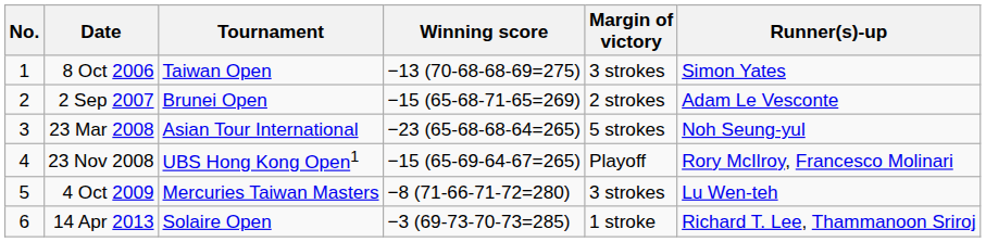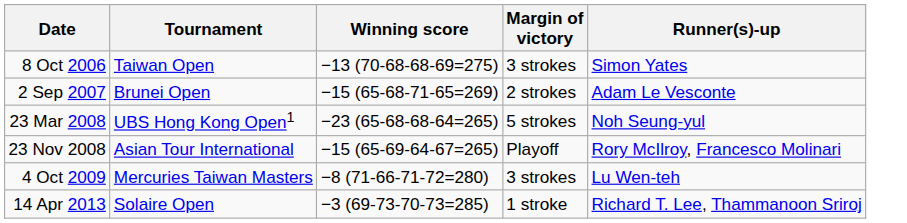 <table class="wikitable" style="font-size:95%;">
 <tr>
-<th>No.</th>
 <th>Date</th>
 <th>Tournament</th>
 <th>Winning score</th>
 <th>Margin of<br>victory</th>
 <th>Runner(s)-up</th>
 </tr>
 <tr>
-<td align=center>1</td>
 <td align=right>8 Oct <a href='#'>2006</a></td>
 <td><a href='#'>Taiwan Open</a></td>
 <td>−13 (70-68-68-69=275)</td>
 <td>3 strokes</td>
 <td> <a href='#'>Simon Yates</a></td>
 </tr>
 <tr>
-<td align=center>2</td>
 <td align=right>2 Sep <a href='#'>2007</a></td>
 <td><a href='#'>Brunei Open</a></td>
 <td>−15 (65-68-71-65=269)</td>
 <td>2 strokes</td>
 <td> <a href='#'>Adam Le Vesconte</a></td>
 </tr>
 <tr>
-<td align=center>3</td>
 <td align=right>23 Mar <a href='#'>2008</a></td>
-<td><a href='#'>Asian Tour International</a></td>
+<td><a href='#'>UBS Hong Kong Open</a><sup>1</sup></td>
 <td>−23 (65-68-68-64=265)</td>
 <td>5 strokes</td>
 <td> <a href='#'>Noh Seung-yul</a></td>
 </tr>
 <tr>
-<td align=center>4</td>
 <td align=right>23 Nov 2008</td>
-<td><a href='#'>UBS Hong Kong Open</a><sup>1</sup></td>
+<td><a href='#'>Asian Tour International</a></td>
 <td>−15 (65-69-64-67=265)</td>
 <td>Playoff</td>
 <td> <a href='#'>Rory McIlroy</a>,  <a href='#'>Francesco Molinari</a></td>
 </tr>
 <tr>
-<td align=center>5</td>
 <td align=right>4 Oct <a href='#'>2009</a></td>
 <td><a href='#'>Mercuries Taiwan Masters</a></td>
 <td>−8 (71-66-71-72=280)</td>
 <td>3 strokes</td>
 <td> <a href='#'>Lu Wen-teh</a></td>
 </tr>
 <tr>
-<td align=center>6</td>
 <td align=right>14 Apr <a href='#'>2013</a></td>
 <td><a href='#'>Solaire Open</a></td>
 <td>−3 (69-73-70-73=285)</td>
 <td>1 stroke</td>
 <td> <a href='#'>Richard T. Lee</a>,  <a href='#'>Thammanoon Sriroj</a></td>
 </tr>
 </table>
